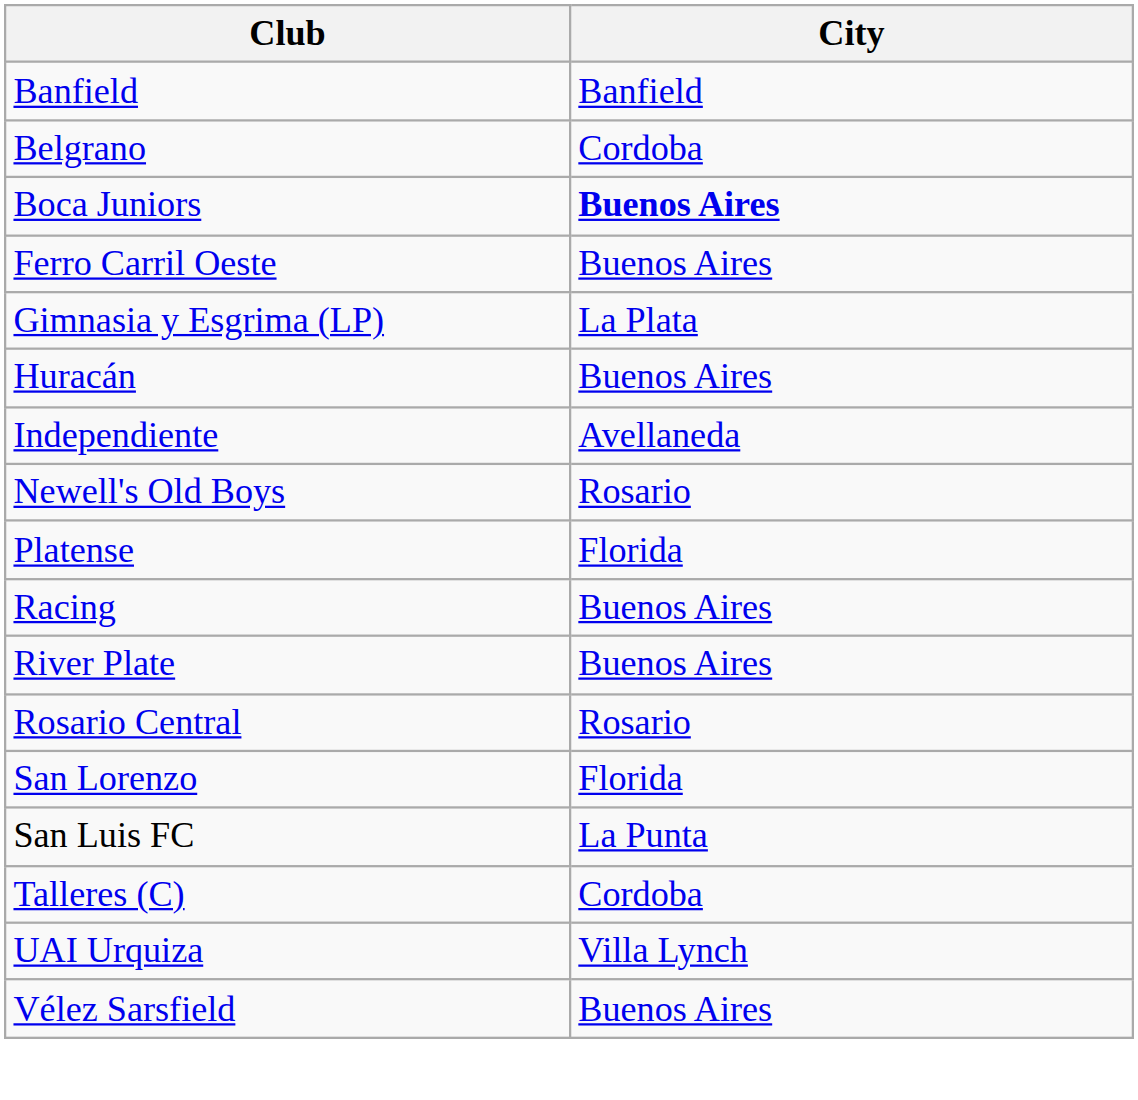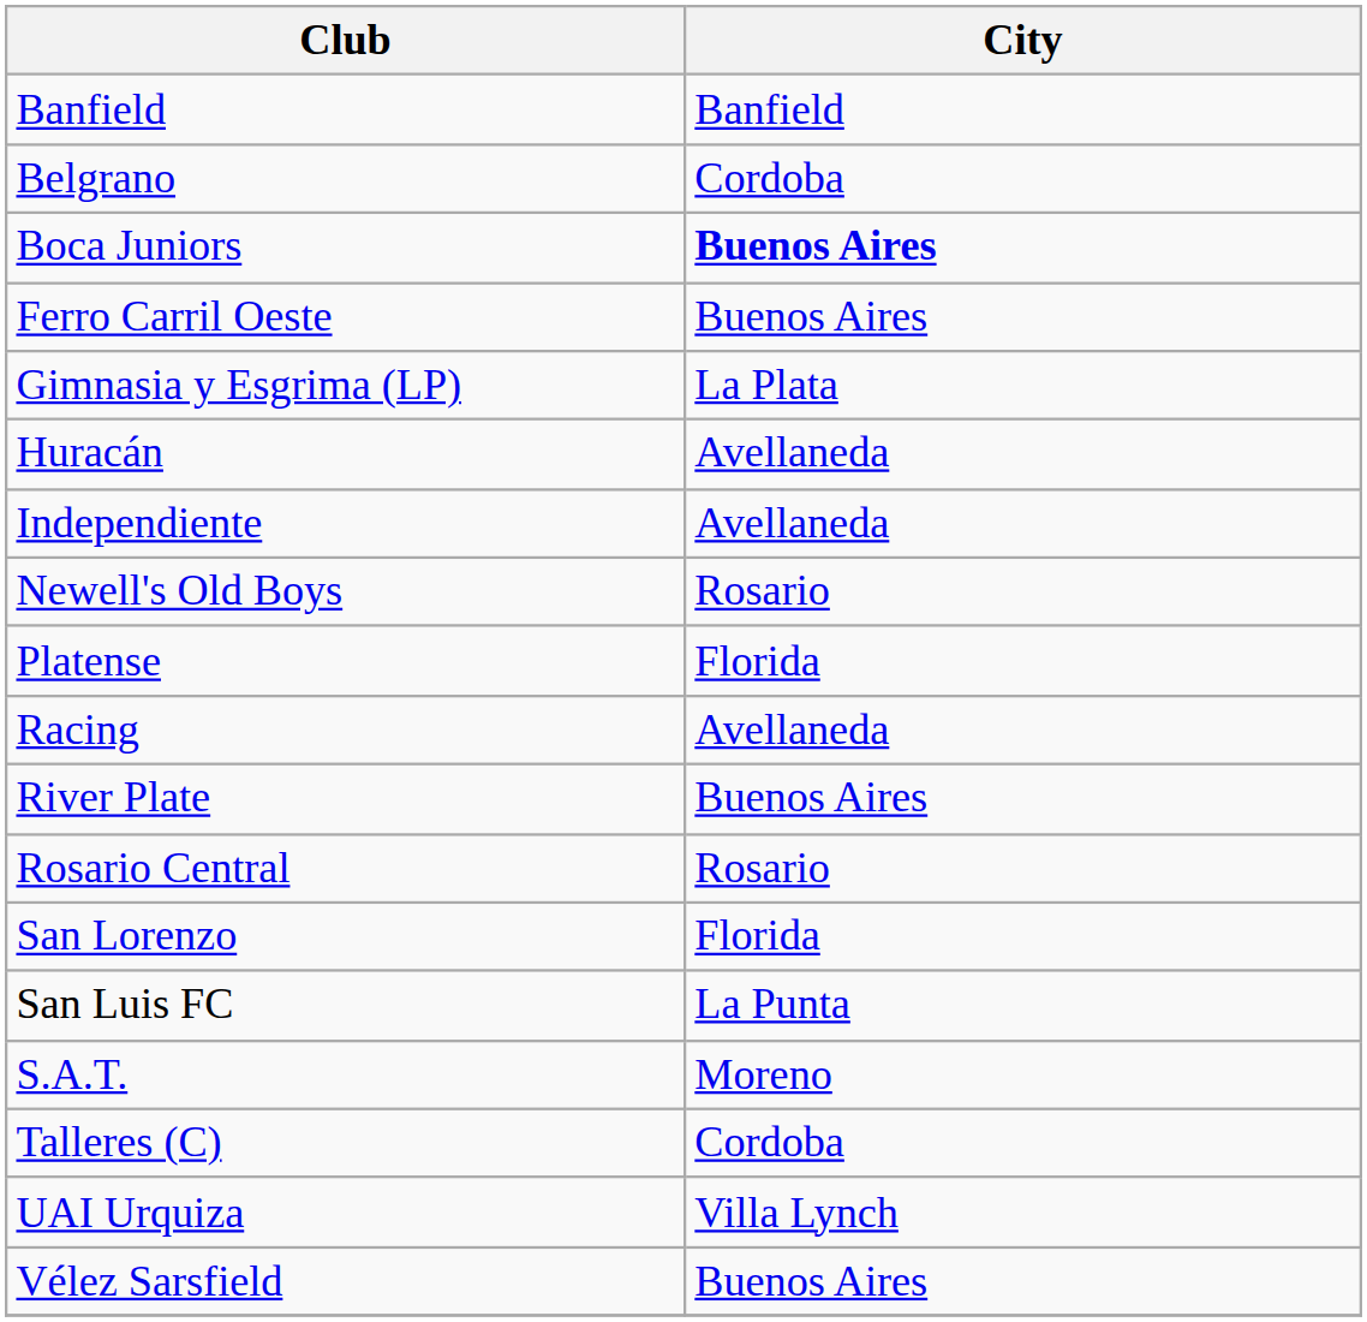 <table class="wikitable sortable" width="500px">
 <tr>
 <th width=250px>Club</th>
 <th width=250px>City</th>
 </tr>
 <tr>
 <td><a href='#'>Banfield</a></td>
 <td><a href='#'>Banfield</a></td>
 </tr>
 <tr>
 <td><a href='#'>Belgrano</a></td>
 <td><a href='#'>Cordoba</a></td>
 </tr>
 <tr>
 <td><a href='#'>Boca Juniors</a></td>
 <td><strong><a href='#'>Buenos Aires</a></strong></td>
 </tr>
 <tr>
 <td><a href='#'>Ferro Carril Oeste</a></td>
 <td><a href='#'>Buenos Aires</a></td>
 </tr>
 <tr>
 <td><a href='#'>Gimnasia y Esgrima (LP)</a></td>
 <td><a href='#'>La Plata</a></td>
 </tr>
 <tr>
 <td><a href='#'>Huracán</a></td>
-<td><a href='#'>Buenos Aires</a></td>
+<td><a href='#'>Avellaneda</a></td>
 </tr>
 <tr>
 <td><a href='#'>Independiente</a></td>
 <td><a href='#'>Avellaneda</a></td>
 </tr>
 <tr>
 <td><a href='#'>Newell's Old Boys</a></td>
 <td><a href='#'>Rosario</a></td>
 </tr>
 <tr>
 <td><a href='#'>Platense</a></td>
 <td><a href='#'>Florida</a></td>
 </tr>
 <tr>
 <td><a href='#'>Racing</a></td>
-<td><a href='#'>Buenos Aires</a></td>
+<td><a href='#'>Avellaneda</a></td>
 </tr>
 <tr>
 <td><a href='#'>River Plate</a></td>
 <td><a href='#'>Buenos Aires</a></td>
 </tr>
 <tr>
 <td><a href='#'>Rosario Central</a></td>
 <td><a href='#'>Rosario</a></td>
 </tr>
 <tr>
 <td><a href='#'>San Lorenzo</a></td>
 <td><a href='#'>Florida</a></td>
 </tr>
 <tr>
 <td>San Luis FC</td>
 <td><a href='#'>La Punta</a></td>
 </tr>
 <tr>
+<td><a href='#'>S.A.T.</a></td>
+<td><a href='#'>Moreno</a></td>
+</tr>
+<tr>
 <td><a href='#'>Talleres (C)</a></td>
 <td><a href='#'>Cordoba</a></td>
 </tr>
 <tr>
 <td><a href='#'>UAI Urquiza</a></td>
 <td><a href='#'>Villa Lynch</a></td>
 </tr>
 <tr>
 <td><a href='#'>Vélez Sarsfield</a></td>
 <td><a href='#'>Buenos Aires</a></td>
 </tr>
 <tr>
 </tr>
 </table>
